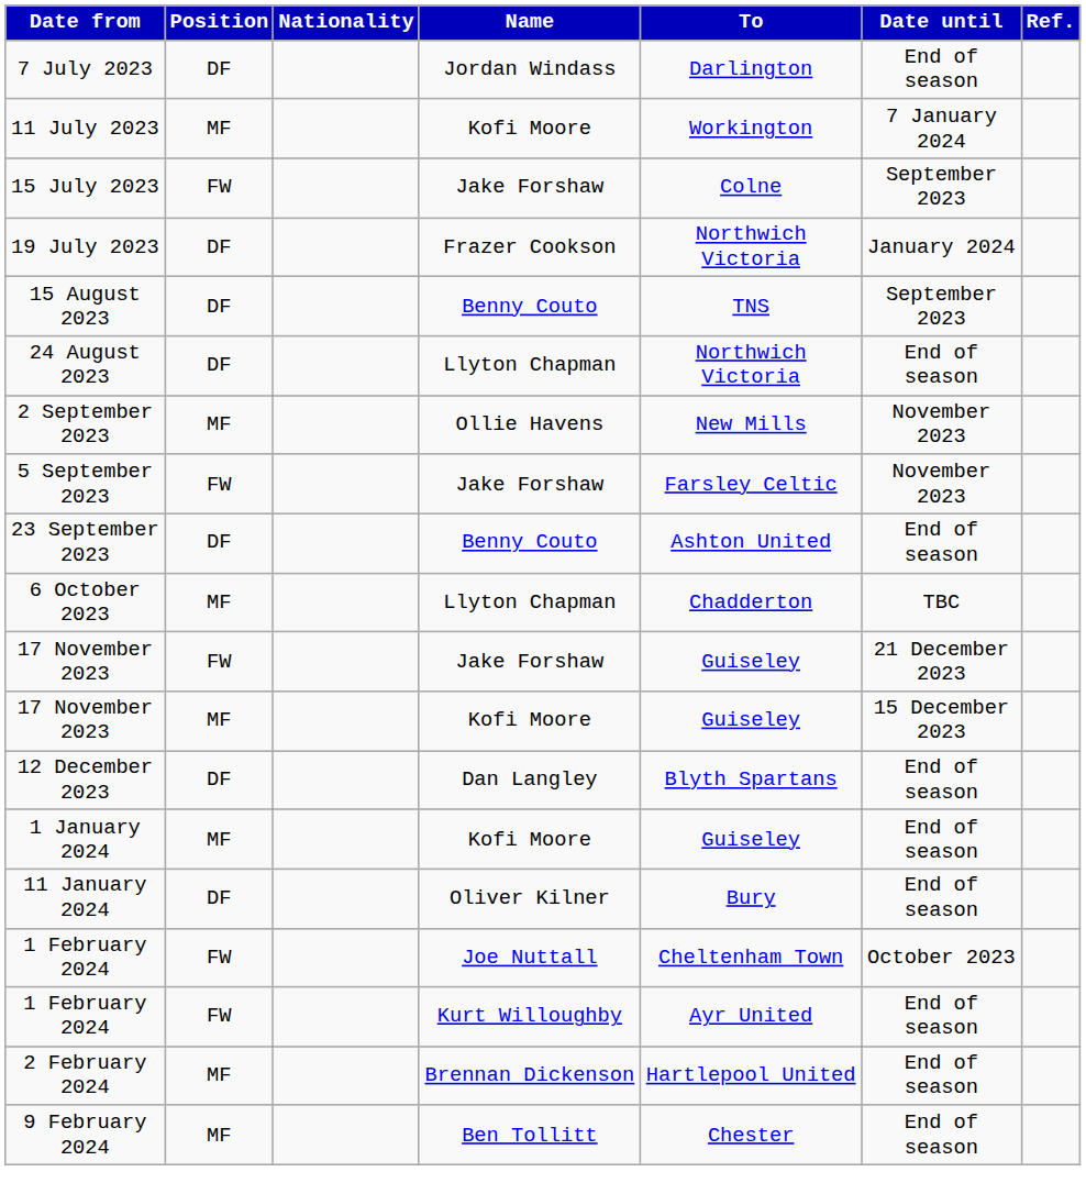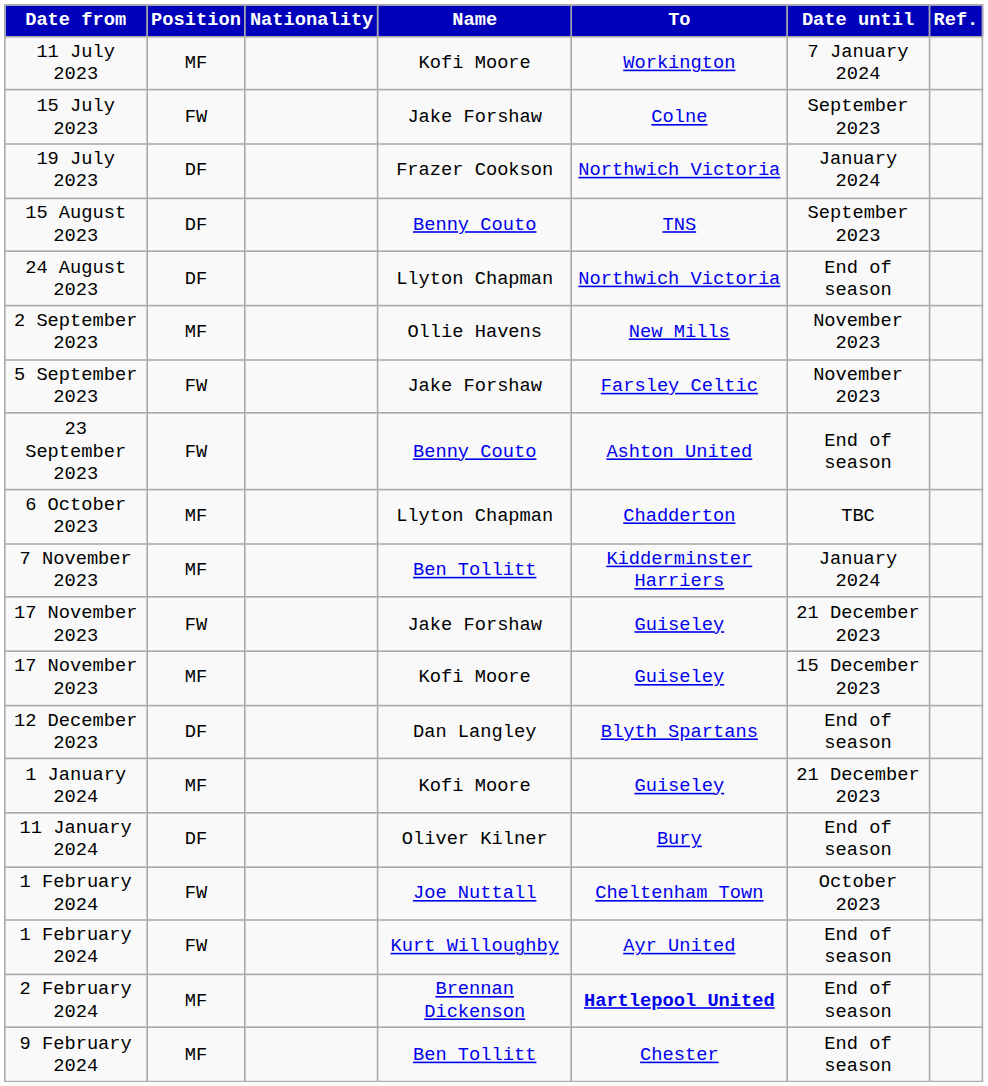 <table class="wikitable"  style="text-align:center; font-size:90%; ">
 <tr>
 <th style="background:#0000BB;color:#fff; width:120px;">Date from</th>
 <th style="background:#0000BB;color:#fff; width:50px;">Position</th>
 <th style="background:#0000BB;color:#fff; width:50px;">Nationality</th>
 <th style="background:#0000BB;color:#fff; width:200px;">Name</th>
 <th style="background:#0000BB;color:#fff; width:200px;">To</th>
 <th style="background:#0000BB;color:#fff; width:120px;">Date until</th>
 <th style="background:#0000BB;color:#fff; width:25px;">Ref.</th>
-</tr>
-<tr>
-<td>7 July 2023</td>
-<td>DF</td>
-<td></td>
-<td>Jordan Windass</td>
-<td> <a href='#'>Darlington</a></td>
-<td>End of season</td>
-<td></td>
 </tr>
 <tr>
 <td>11 July 2023</td>
 <td>MF</td>
 <td></td>
 <td>Kofi Moore</td>
 <td> <a href='#'>Workington</a></td>
 <td>7 January 2024</td>
 <td></td>
 </tr>
 <tr>
 <td>15 July 2023</td>
 <td>FW</td>
 <td></td>
 <td>Jake Forshaw</td>
 <td> <a href='#'>Colne</a></td>
 <td>September 2023</td>
 <td></td>
 </tr>
 <tr>
 <td>19 July 2023</td>
 <td>DF</td>
 <td></td>
 <td>Frazer Cookson</td>
 <td> <a href='#'>Northwich Victoria</a></td>
 <td>January 2024</td>
 <td></td>
 </tr>
 <tr>
 <td>15 August 2023</td>
 <td>DF</td>
 <td></td>
 <td><a href='#'>Benny Couto</a></td>
 <td> <a href='#'>TNS</a></td>
 <td>September 2023</td>
 <td></td>
 </tr>
 <tr>
 <td>24 August 2023</td>
 <td>DF</td>
 <td></td>
 <td>Llyton Chapman</td>
 <td> <a href='#'>Northwich Victoria</a></td>
 <td>End of season</td>
 <td></td>
 </tr>
 <tr>
 <td>2 September 2023</td>
 <td>MF</td>
 <td></td>
 <td>Ollie Havens</td>
 <td> <a href='#'>New Mills</a></td>
 <td>November 2023</td>
 <td></td>
 </tr>
 <tr>
 <td>5 September 2023</td>
 <td>FW</td>
 <td></td>
 <td>Jake Forshaw</td>
 <td> <a href='#'>Farsley Celtic</a></td>
 <td>November 2023</td>
 <td></td>
 </tr>
 <tr>
 <td>23 September 2023</td>
-<td>DF</td>
+<td>FW</td>
 <td></td>
 <td><a href='#'>Benny Couto</a></td>
 <td> <a href='#'>Ashton United</a></td>
 <td>End of season</td>
 <td></td>
 </tr>
 <tr>
 <td>6 October 2023</td>
 <td>MF</td>
 <td></td>
 <td>Llyton Chapman</td>
 <td> <a href='#'>Chadderton</a></td>
 <td>TBC</td>
+<td></td>
+</tr>
+<tr>
+<td>7 November 2023</td>
+<td>MF</td>
+<td></td>
+<td><a href='#'>Ben Tollitt</a></td>
+<td> <a href='#'>Kidderminster Harriers</a></td>
+<td>January 2024</td>
 <td></td>
 </tr>
 <tr>
 <td>17 November 2023</td>
 <td>FW</td>
 <td></td>
 <td>Jake Forshaw</td>
 <td> <a href='#'>Guiseley</a></td>
 <td>21 December 2023</td>
 <td></td>
 </tr>
 <tr>
 <td>17 November 2023</td>
 <td>MF</td>
 <td></td>
 <td>Kofi Moore</td>
 <td> <a href='#'>Guiseley</a></td>
 <td>15 December 2023</td>
 <td></td>
 </tr>
 <tr>
 <td>12 December 2023</td>
 <td>DF</td>
 <td></td>
 <td>Dan Langley</td>
 <td> <a href='#'>Blyth Spartans</a></td>
 <td>End of season</td>
 <td></td>
 </tr>
 <tr>
 <td>1 January 2024</td>
 <td>MF</td>
 <td></td>
 <td>Kofi Moore</td>
 <td> <a href='#'>Guiseley</a></td>
-<td>End of season</td>
+<td>21 December 2023</td>
 <td></td>
 </tr>
 <tr>
 <td>11 January 2024</td>
 <td>DF</td>
 <td></td>
 <td>Oliver Kilner</td>
 <td> <a href='#'>Bury</a></td>
 <td>End of season</td>
 <td></td>
 </tr>
 <tr>
 <td>1 February 2024</td>
 <td>FW</td>
 <td></td>
 <td><a href='#'>Joe Nuttall</a></td>
 <td> <a href='#'>Cheltenham Town</a></td>
 <td>October 2023</td>
 <td></td>
 </tr>
 <tr>
 <td>1 February 2024</td>
 <td>FW</td>
 <td></td>
 <td><a href='#'>Kurt Willoughby</a></td>
 <td> <a href='#'>Ayr United</a></td>
 <td>End of season</td>
 <td></td>
 </tr>
 <tr>
 <td>2 February 2024</td>
 <td>MF</td>
 <td></td>
 <td><a href='#'>Brennan Dickenson</a></td>
-<td> <a href='#'>Hartlepool United</a></td>
+<td><strong> <a href='#'>Hartlepool United</a></strong></td>
 <td>End of season</td>
 <td></td>
 </tr>
 <tr>
 <td>9 February 2024</td>
 <td>MF</td>
 <td></td>
 <td><a href='#'>Ben Tollitt</a></td>
 <td> <a href='#'>Chester</a></td>
 <td>End of season</td>
 <td></td>
 </tr>
 </table>
